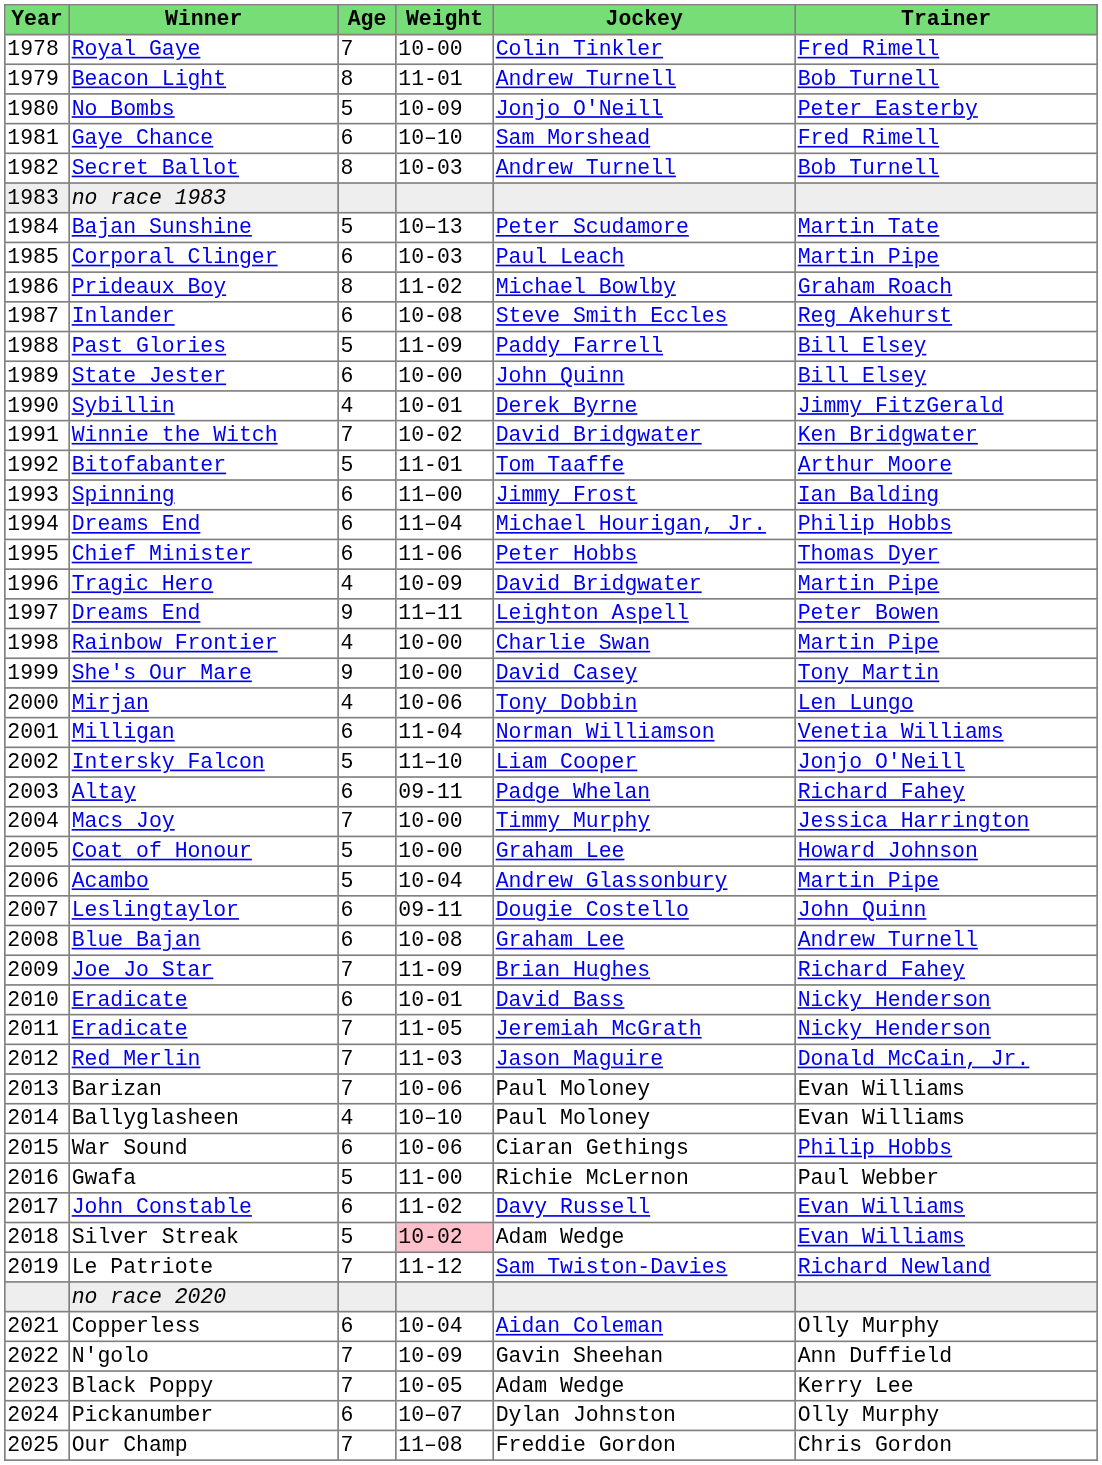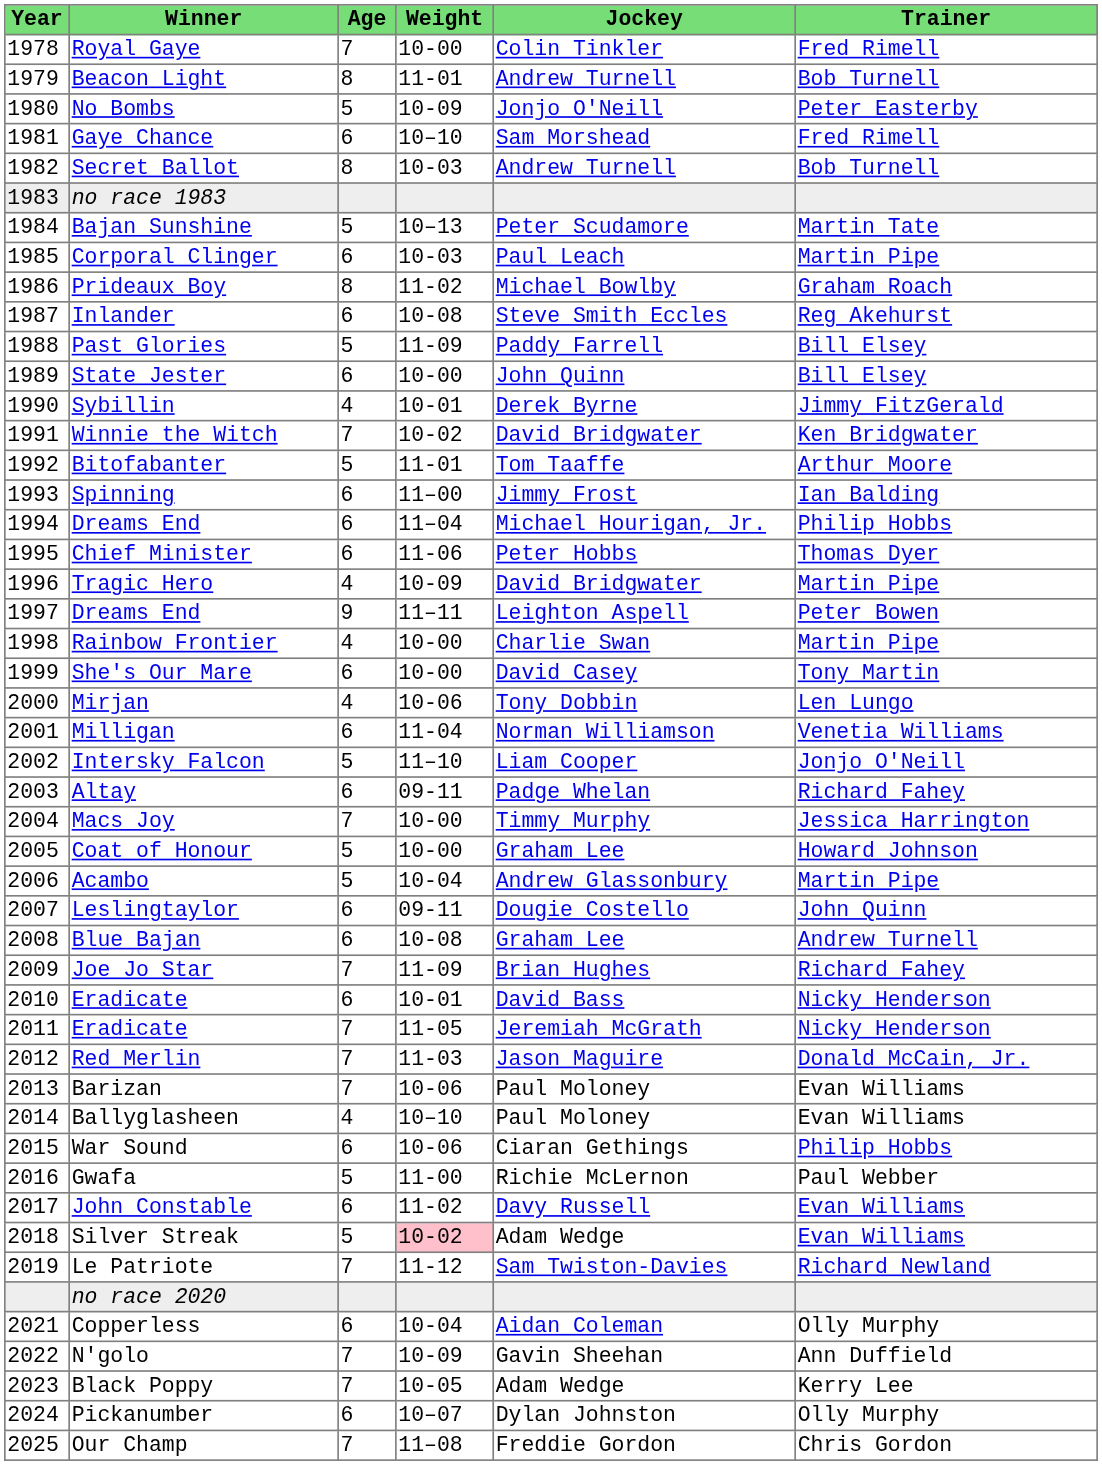 <table class = "sortable" | border="1" style="border-collapse: collapse">
 <tr bgcolor="#77dd77" align="center">
 <th width="36px"><strong>Year</strong></th>
 <th width="160px"><strong>Winner</strong></th>
 <th width="32px"><strong>Age</strong></th>
 <th width="56px"><strong>Weight</strong></th>
 <th width="180px"><strong>Jockey</strong></th>
 <th width="180px"><strong>Trainer</strong></th>
 </tr>
 <tr>
 <td>1978</td>
 <td><a href='#'>Royal Gaye</a></td>
 <td>7</td>
 <td>10-00</td>
 <td><a href='#'>Colin Tinkler</a></td>
 <td><a href='#'>Fred Rimell</a></td>
 </tr>
 <tr>
 <td>1979</td>
 <td><a href='#'>Beacon Light</a></td>
 <td>8</td>
 <td>11-01</td>
 <td><a href='#'>Andrew Turnell</a></td>
 <td><a href='#'>Bob Turnell</a></td>
 </tr>
 <tr>
 <td>1980</td>
 <td><a href='#'>No Bombs</a></td>
 <td>5</td>
 <td>10-09</td>
 <td><a href='#'>Jonjo O'Neill</a></td>
 <td><a href='#'>Peter Easterby</a></td>
 </tr>
 <tr>
 <td>1981</td>
 <td><a href='#'>Gaye Chance</a></td>
 <td>6</td>
 <td>10–10</td>
 <td><a href='#'>Sam Morshead</a></td>
 <td><a href='#'>Fred Rimell</a></td>
 </tr>
 <tr>
 <td>1982</td>
 <td><a href='#'>Secret Ballot</a></td>
 <td>8</td>
 <td>10-03</td>
 <td><a href='#'>Andrew Turnell</a></td>
 <td><a href='#'>Bob Turnell</a></td>
 </tr>
 <tr bgcolor="#eeeeee">
 <td><span>1983</span></td>
 <td><em>no race 1983</em> </td>
 <td></td>
 <td></td>
 <td></td>
 <td></td>
 </tr>
 <tr>
 <td>1984</td>
 <td><a href='#'>Bajan Sunshine</a></td>
 <td>5</td>
 <td>10–13</td>
 <td><a href='#'>Peter Scudamore</a></td>
 <td><a href='#'>Martin Tate</a></td>
 </tr>
 <tr>
 <td>1985</td>
 <td><a href='#'>Corporal Clinger</a></td>
 <td>6</td>
 <td>10-03</td>
 <td><a href='#'>Paul Leach</a></td>
 <td><a href='#'>Martin Pipe</a></td>
 </tr>
 <tr>
 <td>1986</td>
 <td><a href='#'>Prideaux Boy</a></td>
 <td>8</td>
 <td>11-02</td>
 <td><a href='#'>Michael Bowlby</a></td>
 <td><a href='#'>Graham Roach</a></td>
 </tr>
 <tr>
 <td>1987</td>
 <td><a href='#'>Inlander</a></td>
 <td>6</td>
 <td>10-08</td>
 <td><a href='#'>Steve Smith Eccles</a></td>
 <td><a href='#'>Reg Akehurst</a></td>
 </tr>
 <tr>
 <td>1988</td>
 <td><a href='#'>Past Glories</a></td>
 <td>5</td>
 <td>11-09</td>
 <td><a href='#'>Paddy Farrell</a></td>
 <td><a href='#'>Bill Elsey</a></td>
 </tr>
 <tr>
 <td>1989</td>
 <td><a href='#'>State Jester</a></td>
 <td>6</td>
 <td>10-00</td>
 <td><a href='#'>John Quinn</a></td>
 <td><a href='#'>Bill Elsey</a></td>
 </tr>
 <tr>
 <td>1990</td>
 <td><a href='#'>Sybillin</a></td>
 <td>4</td>
 <td>10-01</td>
 <td><a href='#'>Derek Byrne</a></td>
 <td><a href='#'>Jimmy FitzGerald</a></td>
 </tr>
 <tr>
 <td>1991</td>
 <td><a href='#'>Winnie the Witch</a></td>
 <td>7</td>
 <td>10-02</td>
 <td><a href='#'>David Bridgwater</a></td>
 <td><a href='#'>Ken Bridgwater</a></td>
 </tr>
 <tr>
 <td>1992</td>
 <td><a href='#'>Bitofabanter</a></td>
 <td>5</td>
 <td>11-01</td>
 <td><a href='#'>Tom Taaffe</a></td>
 <td><a href='#'>Arthur Moore</a></td>
 </tr>
 <tr>
 <td>1993</td>
 <td><a href='#'>Spinning</a></td>
 <td>6</td>
 <td>11–00</td>
 <td><a href='#'>Jimmy Frost</a></td>
 <td><a href='#'>Ian Balding</a></td>
 </tr>
 <tr>
 <td>1994</td>
 <td><a href='#'>Dreams End</a></td>
 <td>6</td>
 <td>11–04</td>
 <td><a href='#'>Michael Hourigan, Jr.</a></td>
 <td><a href='#'>Philip Hobbs</a></td>
 </tr>
 <tr>
 <td>1995</td>
 <td><a href='#'>Chief Minister</a></td>
 <td>6</td>
 <td>11-06</td>
 <td><a href='#'>Peter Hobbs</a></td>
 <td><a href='#'>Thomas Dyer</a></td>
 </tr>
 <tr>
 <td>1996</td>
 <td><a href='#'>Tragic Hero</a></td>
 <td>4</td>
 <td>10-09</td>
 <td><a href='#'>David Bridgwater</a></td>
 <td><a href='#'>Martin Pipe</a></td>
 </tr>
 <tr>
 <td>1997</td>
 <td><a href='#'>Dreams End</a></td>
 <td>9</td>
 <td>11–11</td>
 <td><a href='#'>Leighton Aspell</a></td>
 <td><a href='#'>Peter Bowen</a></td>
 </tr>
 <tr>
 <td>1998</td>
 <td><a href='#'>Rainbow Frontier</a></td>
 <td>4</td>
 <td>10-00</td>
 <td><a href='#'>Charlie Swan</a></td>
 <td><a href='#'>Martin Pipe</a></td>
 </tr>
 <tr>
 <td>1999</td>
 <td><a href='#'>She's Our Mare</a></td>
-<td>9</td>
+<td>6</td>
 <td>10-00</td>
 <td><a href='#'>David Casey</a></td>
 <td><a href='#'>Tony Martin</a></td>
 </tr>
 <tr>
 <td>2000</td>
 <td><a href='#'>Mirjan</a></td>
 <td>4</td>
 <td>10-06</td>
 <td><a href='#'>Tony Dobbin</a></td>
 <td><a href='#'>Len Lungo</a></td>
 </tr>
 <tr>
 <td>2001</td>
 <td><a href='#'>Milligan</a></td>
 <td>6</td>
 <td>11-04</td>
 <td><a href='#'>Norman Williamson</a></td>
 <td><a href='#'>Venetia Williams</a></td>
 </tr>
 <tr>
 <td>2002</td>
 <td><a href='#'>Intersky Falcon</a></td>
 <td>5</td>
 <td>11–10</td>
 <td><a href='#'>Liam Cooper</a></td>
 <td><a href='#'>Jonjo O'Neill</a></td>
 </tr>
 <tr>
 <td>2003</td>
 <td><a href='#'>Altay</a></td>
 <td>6</td>
 <td>09-11</td>
 <td><a href='#'>Padge Whelan</a></td>
 <td><a href='#'>Richard Fahey</a></td>
 </tr>
 <tr>
 <td>2004</td>
 <td><a href='#'>Macs Joy</a></td>
 <td>7</td>
 <td>10-00</td>
 <td><a href='#'>Timmy Murphy</a></td>
 <td><a href='#'>Jessica Harrington</a></td>
 </tr>
 <tr>
 <td>2005</td>
 <td><a href='#'>Coat of Honour</a></td>
 <td>5</td>
 <td>10-00</td>
 <td><a href='#'>Graham Lee</a></td>
 <td><a href='#'>Howard Johnson</a></td>
 </tr>
 <tr>
 <td>2006</td>
 <td><a href='#'>Acambo</a></td>
 <td>5</td>
 <td>10-04</td>
 <td><a href='#'>Andrew Glassonbury</a></td>
 <td><a href='#'>Martin Pipe</a></td>
 </tr>
 <tr>
 <td>2007</td>
 <td><a href='#'>Leslingtaylor</a></td>
 <td>6</td>
 <td>09-11</td>
 <td><a href='#'>Dougie Costello</a></td>
 <td><a href='#'>John Quinn</a></td>
 </tr>
 <tr>
 <td>2008</td>
 <td><a href='#'>Blue Bajan</a></td>
 <td>6</td>
 <td>10-08</td>
 <td><a href='#'>Graham Lee</a></td>
 <td><a href='#'>Andrew Turnell</a></td>
 </tr>
 <tr>
 <td>2009</td>
 <td><a href='#'>Joe Jo Star</a></td>
 <td>7</td>
 <td>11-09</td>
 <td><a href='#'>Brian Hughes</a></td>
 <td><a href='#'>Richard Fahey</a></td>
 </tr>
 <tr>
 <td>2010</td>
 <td><a href='#'>Eradicate</a></td>
 <td>6</td>
 <td>10-01</td>
 <td><a href='#'>David Bass</a></td>
 <td><a href='#'>Nicky Henderson</a></td>
 </tr>
 <tr>
 <td>2011</td>
 <td><a href='#'>Eradicate</a></td>
 <td>7</td>
 <td>11-05</td>
 <td><a href='#'>Jeremiah McGrath</a></td>
 <td><a href='#'>Nicky Henderson</a></td>
 </tr>
 <tr>
 <td>2012</td>
 <td><a href='#'>Red Merlin</a></td>
 <td>7</td>
 <td>11-03</td>
 <td><a href='#'>Jason Maguire</a></td>
 <td><a href='#'>Donald McCain, Jr.</a></td>
 </tr>
 <tr>
 <td>2013</td>
 <td>Barizan</td>
 <td>7</td>
 <td>10-06</td>
 <td>Paul Moloney</td>
 <td>Evan Williams</td>
 </tr>
 <tr>
 <td>2014</td>
 <td>Ballyglasheen</td>
 <td>4</td>
 <td>10–10</td>
 <td>Paul Moloney</td>
 <td>Evan Williams</td>
 </tr>
 <tr>
 <td>2015</td>
 <td>War Sound</td>
 <td>6</td>
 <td>10-06</td>
 <td>Ciaran Gethings</td>
 <td><a href='#'>Philip Hobbs</a></td>
 </tr>
 <tr>
 <td>2016</td>
 <td>Gwafa</td>
 <td>5</td>
 <td>11-00</td>
 <td>Richie McLernon</td>
 <td>Paul Webber</td>
 </tr>
 <tr>
 <td>2017</td>
 <td><a href='#'>John Constable</a></td>
 <td>6</td>
 <td>11-02</td>
 <td><a href='#'>Davy Russell</a></td>
 <td><a href='#'>Evan Williams</a></td>
 </tr>
 <tr>
 <td>2018</td>
 <td>Silver Streak</td>
 <td>5</td>
 <td style="background: pink;">10-02</td>
 <td>Adam Wedge</td>
 <td><a href='#'>Evan Williams</a></td>
 </tr>
 <tr>
 <td>2019</td>
 <td>Le Patriote</td>
 <td>7</td>
 <td>11-12</td>
 <td><a href='#'>Sam Twiston-Davies</a></td>
 <td><a href='#'>Richard Newland</a></td>
 </tr>
 <tr bgcolor="#eeeeee">
 <td data-sort-value="2020"></td>
 <td><em>no race 2020</em> </td>
 <td></td>
 <td></td>
 <td></td>
 <td></td>
 </tr>
 <tr>
 <td>2021</td>
 <td>Copperless</td>
 <td>6</td>
 <td>10-04</td>
 <td><a href='#'>Aidan Coleman</a></td>
 <td>Olly Murphy</td>
 </tr>
 <tr>
 <td>2022</td>
 <td>N'golo</td>
 <td>7</td>
 <td>10-09</td>
 <td>Gavin Sheehan</td>
 <td>Ann Duffield</td>
 </tr>
 <tr>
 <td>2023</td>
 <td>Black Poppy</td>
 <td>7</td>
 <td>10-05</td>
 <td>Adam Wedge</td>
 <td>Kerry Lee</td>
 </tr>
 <tr>
 <td>2024</td>
 <td>Pickanumber</td>
 <td>6</td>
 <td>10–07</td>
 <td>Dylan Johnston</td>
 <td>Olly Murphy</td>
 </tr>
 <tr>
 <td>2025</td>
 <td>Our Champ</td>
 <td>7</td>
 <td>11–08</td>
 <td>Freddie Gordon</td>
 <td>Chris Gordon</td>
 </tr>
 </table>
